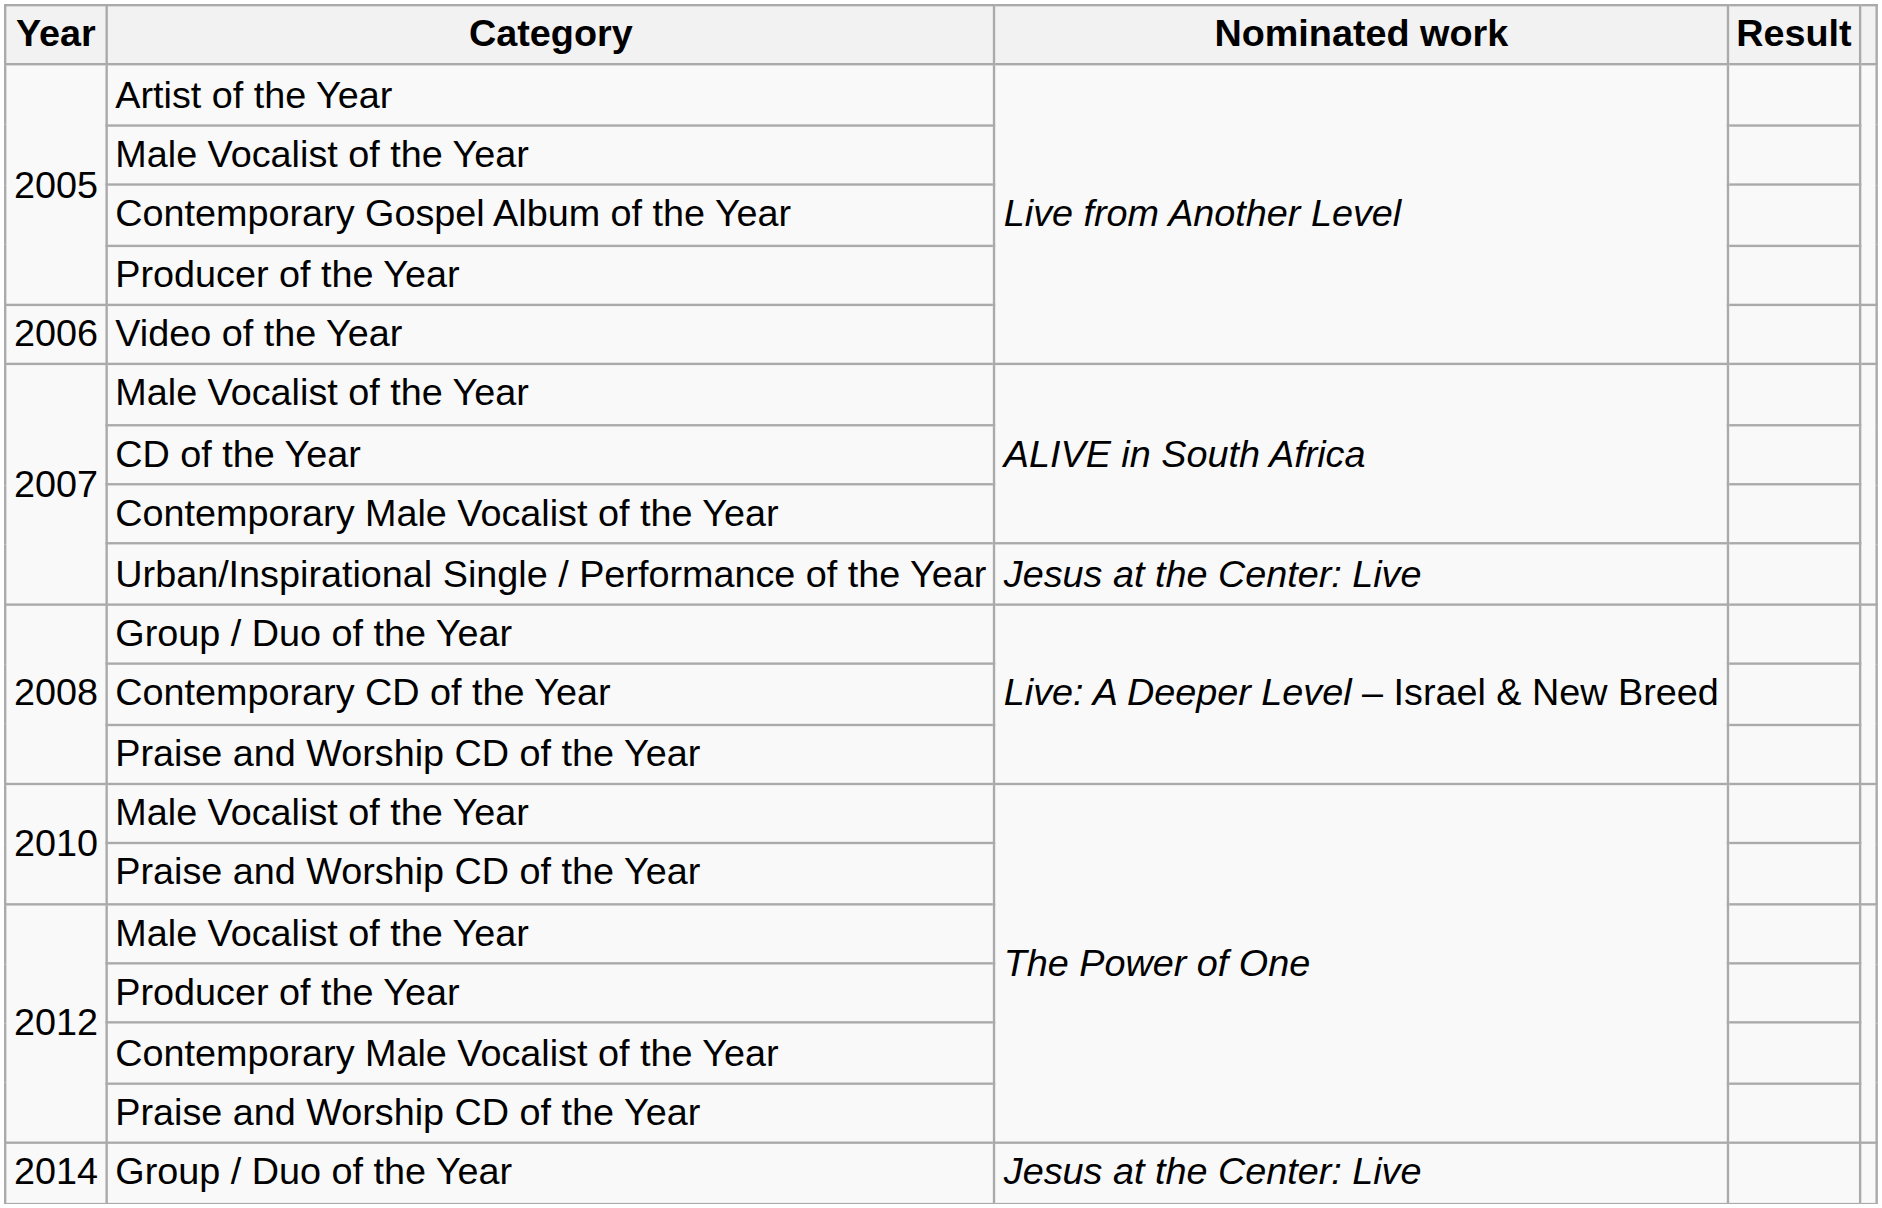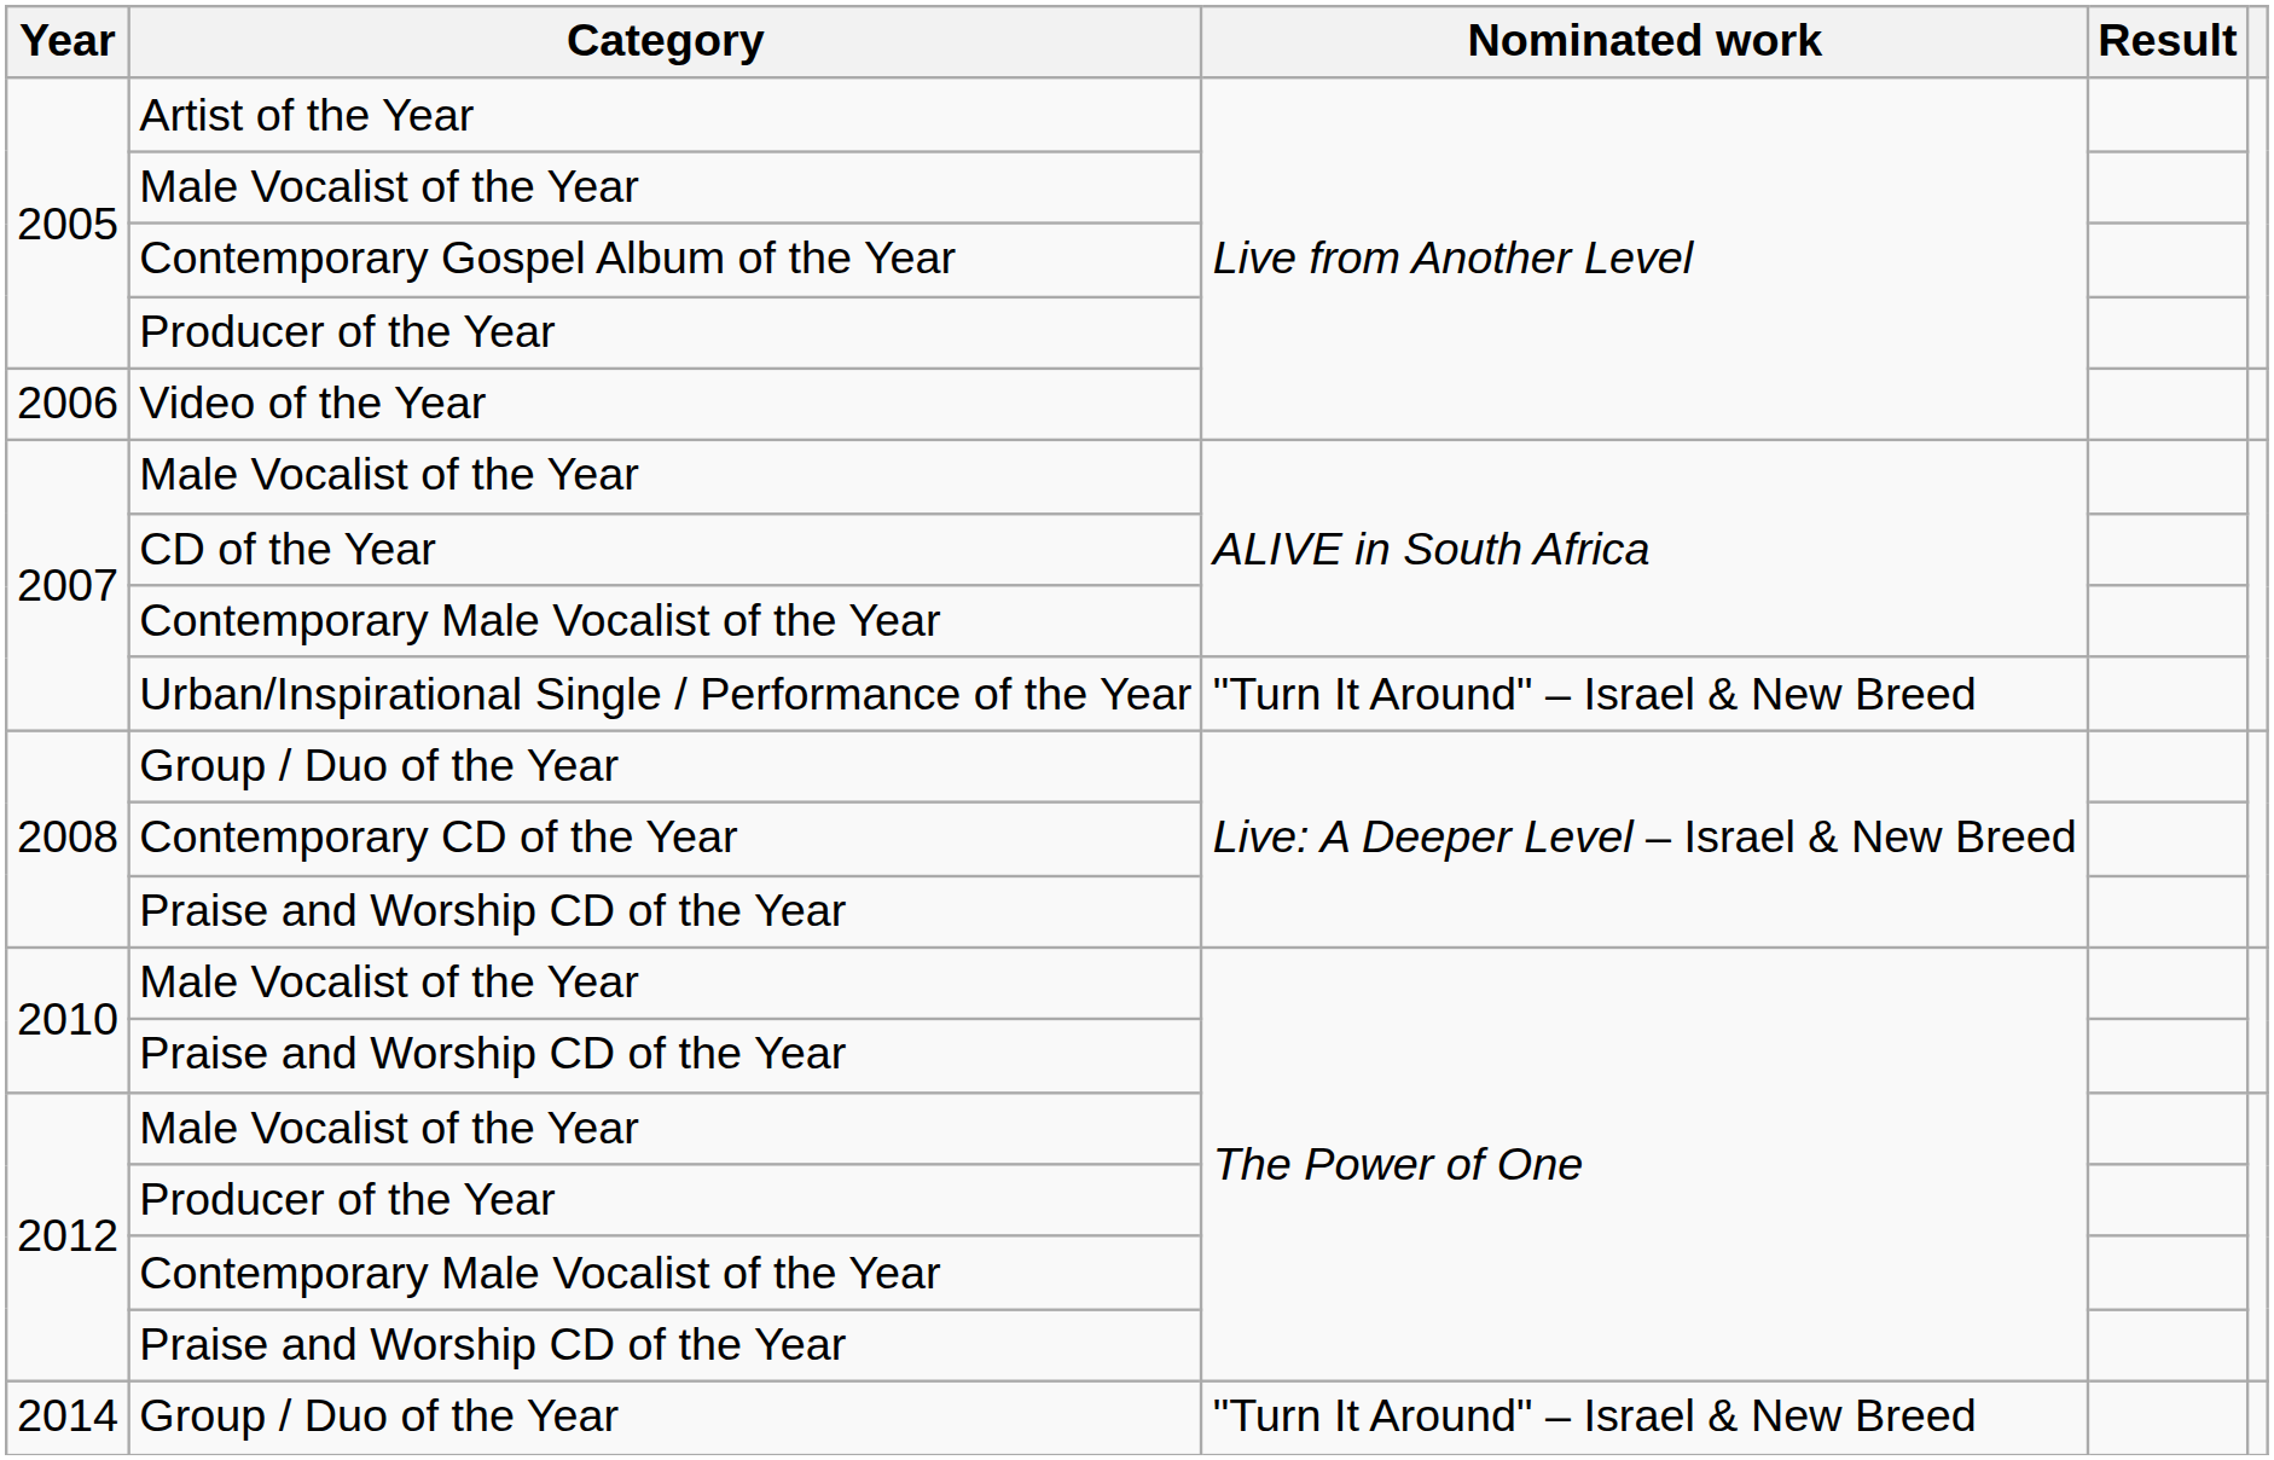 <table class="wikitable sortable">
 <tr>
 <th>Year</th>
 <th>Category</th>
 <th>Nominated work</th>
 <th>Result</th>
 <th class="unsortable"></th>
 </tr>
 <tr>
 <td rowspan="4">2005</td>
 <td>Artist of the Year</td>
 <td rowspan="5"><em>Live from Another Level</em></td>
 <td></td>
 <td rowspan="4"></td>
 </tr>
 <tr>
 <td>Male Vocalist of the Year</td>
 <td></td>
 </tr>
 <tr>
 <td>Contemporary Gospel Album of the Year</td>
 <td></td>
 </tr>
 <tr>
 <td>Producer of the Year</td>
 <td></td>
 </tr>
 <tr>
 <td>2006</td>
 <td>Video of the Year</td>
 <td></td>
 <td></td>
 </tr>
 <tr>
 <td rowspan="4">2007</td>
 <td>Male Vocalist of the Year</td>
 <td rowspan="3"><em>ALIVE in South Africa</em></td>
 <td></td>
 <td rowspan="4"></td>
 </tr>
 <tr>
 <td>CD of the Year</td>
 <td></td>
 </tr>
 <tr>
 <td>Contemporary Male Vocalist of the Year</td>
 <td></td>
 </tr>
 <tr>
 <td>Urban/Inspirational Single / Performance of the Year</td>
-<td><em>Jesus at the Center: Live</em></td>
+<td>"Turn It Around" – Israel & New Breed</td>
 <td></td>
 </tr>
 <tr>
 <td rowspan="3">2008</td>
 <td>Group / Duo of the Year</td>
 <td rowspan="3"><em>Live: A Deeper Level</em> – Israel & New Breed</td>
 <td></td>
 <td rowspan="3"></td>
 </tr>
 <tr>
 <td>Contemporary CD of the Year</td>
 <td></td>
 </tr>
 <tr>
 <td>Praise and Worship CD of the Year</td>
 <td></td>
 </tr>
 <tr>
 <td rowspan="2">2010</td>
 <td>Male Vocalist of the Year</td>
 <td rowspan="6"><em>The Power of One</em></td>
 <td></td>
 <td rowspan="2"></td>
 </tr>
 <tr>
 <td>Praise and Worship CD of the Year</td>
 <td></td>
 </tr>
 <tr>
 <td rowspan="4">2012</td>
 <td>Male Vocalist of the Year</td>
 <td></td>
 <td rowspan="4"></td>
 </tr>
 <tr>
 <td>Producer of the Year</td>
 <td></td>
 </tr>
 <tr>
 <td>Contemporary Male Vocalist of the Year</td>
 <td></td>
 </tr>
 <tr>
 <td>Praise and Worship CD of the Year</td>
 <td></td>
 </tr>
 <tr>
 <td>2014</td>
 <td>Group / Duo of the Year</td>
-<td><em>Jesus at the Center: Live</em></td>
+<td>"Turn It Around" – Israel & New Breed</td>
 <td></td>
 <td></td>
 </tr>
 </table>
